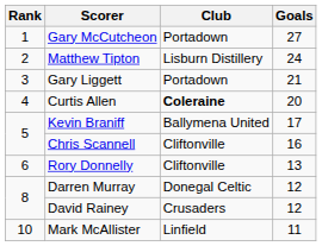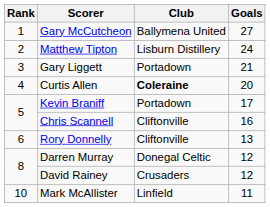 <table class="wikitable" style="text-align:center">
 <tr>
 <th>Rank</th>
 <th>Scorer</th>
 <th>Club</th>
 <th>Goals</th>
 </tr>
 <tr>
 <td>1</td>
 <td align="left"> <a href='#'>Gary McCutcheon</a></td>
-<td align="left">Portadown</td>
+<td align="left">Ballymena United</td>
 <td>27</td>
 </tr>
 <tr>
 <td>2</td>
 <td align="left"> <a href='#'>Matthew Tipton</a></td>
 <td align="left">Lisburn Distillery</td>
 <td>24</td>
 </tr>
 <tr>
 <td>3</td>
 <td align="left"> Gary Liggett</td>
 <td align="left">Portadown</td>
 <td>21</td>
 </tr>
 <tr>
 <td>4</td>
 <td align="left"> Curtis Allen</td>
 <td align="left"><strong>Coleraine</strong></td>
 <td>20</td>
 </tr>
 <tr>
 <td rowspan="2">5</td>
 <td align="left"> <a href='#'>Kevin Braniff</a></td>
-<td align="left">Ballymena United</td>
+<td align="left">Portadown</td>
 <td>17</td>
 </tr>
 <tr>
 <td align="left"> <a href='#'>Chris Scannell</a></td>
 <td align="left">Cliftonville</td>
 <td>16</td>
 </tr>
 <tr>
 <td>6</td>
 <td align="left"> <a href='#'>Rory Donnelly</a></td>
 <td align="left">Cliftonville</td>
 <td>13</td>
 </tr>
 <tr>
 <td rowspan="2">8</td>
 <td align="left"> Darren Murray</td>
 <td align="left">Donegal Celtic</td>
 <td>12</td>
 </tr>
 <tr>
 <td align="left"> David Rainey</td>
 <td align="left">Crusaders</td>
 <td>12</td>
 </tr>
 <tr>
 <td>10</td>
 <td align="left"> Mark McAllister</td>
 <td align="left">Linfield</td>
 <td>11</td>
 </tr>
 </table>
